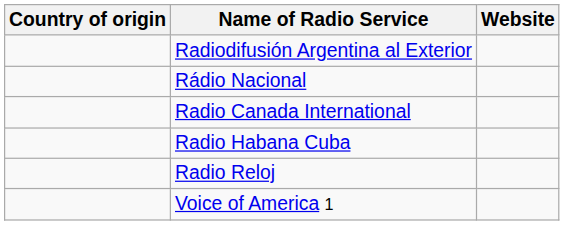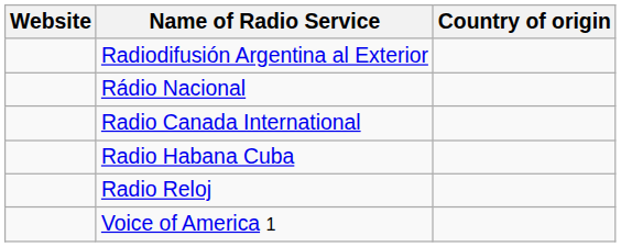 <table class="wikitable">
 <tr>
+<th>Website</th>
+<th>Name of Radio Service</th>
 <th>Country of origin</th>
-<th>Name of Radio Service</th>
-<th>Website</th>
 </tr>
 <tr>
 <td></td>
 <td><a href='#'>Radiodifusión Argentina al Exterior</a></td>
 <td></td>
 </tr>
 <tr>
 <td></td>
 <td><a href='#'>Rádio Nacional</a></td>
 <td></td>
 </tr>
 <tr>
 <td></td>
 <td><a href='#'>Radio Canada International</a></td>
 <td></td>
 </tr>
 <tr>
 <td></td>
 <td><a href='#'>Radio Habana Cuba</a></td>
 <td></td>
 </tr>
 <tr>
 <td></td>
 <td><a href='#'>Radio Reloj</a></td>
 <td></td>
 </tr>
 <tr>
 <td></td>
 <td><a href='#'>Voice of America</a> <small>1</small></td>
 <td></td>
 </tr>
 </table>
